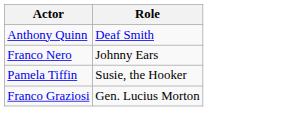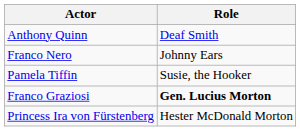 <table class="wikitable">
 <tr>
 <th>Actor</th>
 <th>Role</th>
 </tr>
 <tr>
 <td><a href='#'>Anthony Quinn</a></td>
 <td><a href='#'>Deaf Smith</a></td>
 </tr>
 <tr>
 <td><a href='#'>Franco Nero</a></td>
 <td>Johnny Ears</td>
 </tr>
 <tr>
 <td><a href='#'>Pamela Tiffin</a></td>
 <td>Susie, the Hooker</td>
 </tr>
 <tr>
 <td><a href='#'>Franco Graziosi</a></td>
-<td>Gen. Lucius Morton</td>
+<td><strong>Gen. Lucius Morton</strong></td>
+</tr>
+<tr>
+<td><a href='#'>Princess Ira von Fürstenberg</a></td>
+<td>Hester McDonald Morton</td>
 </tr>
 </table>
